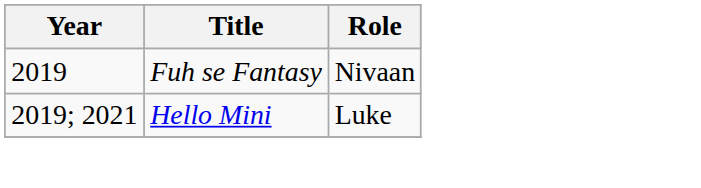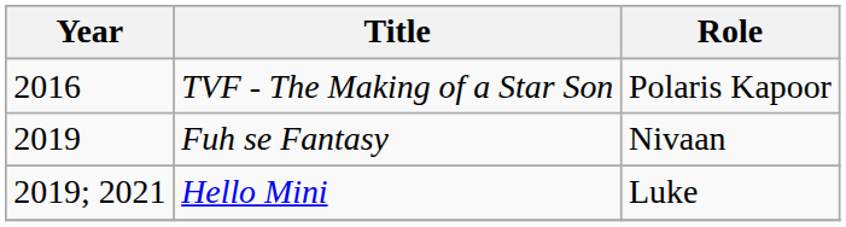 <table class="wikitable">
 <tr style="background:#b0c4de; text-align:center;">
 <th>Year</th>
 <th>Title</th>
 <th>Role</th>
+</tr>
+<tr>
+<td>2016</td>
+<td><em>TVF - The Making of a Star Son</em></td>
+<td>Polaris Kapoor</td>
 </tr>
 <tr>
 <td>2019</td>
 <td><em>Fuh se Fantasy</em></td>
 <td>Nivaan</td>
 </tr>
 <tr>
 <td>2019; 2021</td>
 <td><em><a href='#'>Hello Mini</a></em></td>
 <td>Luke</td>
 </tr>
 <tr>
 </tr>
 </table>
